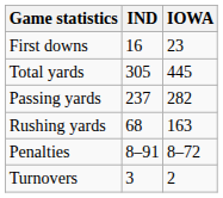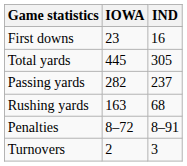 <table class="wikitable">
 <tr>
 <th>Game statistics</th>
+<th>IOWA</th>
 <th>IND</th>
-<th>IOWA</th>
 </tr>
 <tr>
 <td>First downs</td>
+<td>23</td>
 <td>16</td>
-<td>23</td>
 </tr>
 <tr>
 <td>Total yards</td>
+<td>445</td>
 <td>305</td>
-<td>445</td>
 </tr>
 <tr>
 <td>Passing yards</td>
+<td>282</td>
 <td>237</td>
-<td>282</td>
 </tr>
 <tr>
 <td>Rushing yards</td>
+<td>163</td>
 <td>68</td>
-<td>163</td>
 </tr>
 <tr>
 <td>Penalties</td>
+<td>8–72</td>
 <td>8–91</td>
-<td>8–72</td>
 </tr>
 <tr>
 <td>Turnovers</td>
+<td>2</td>
 <td>3</td>
-<td>2</td>
 </tr>
 </table>
